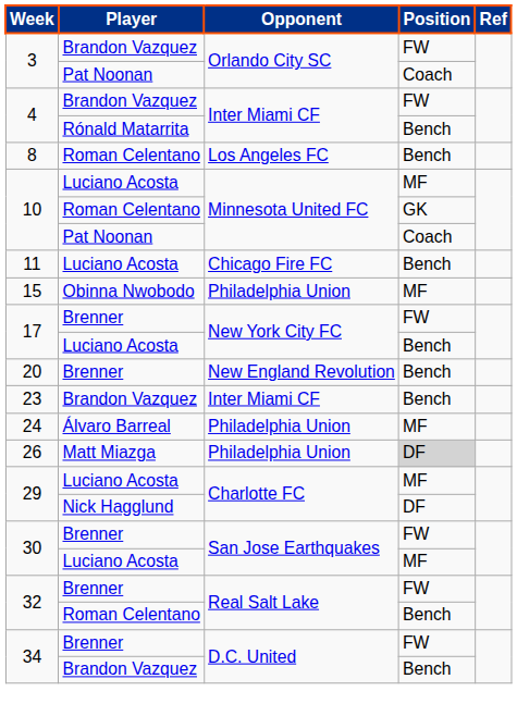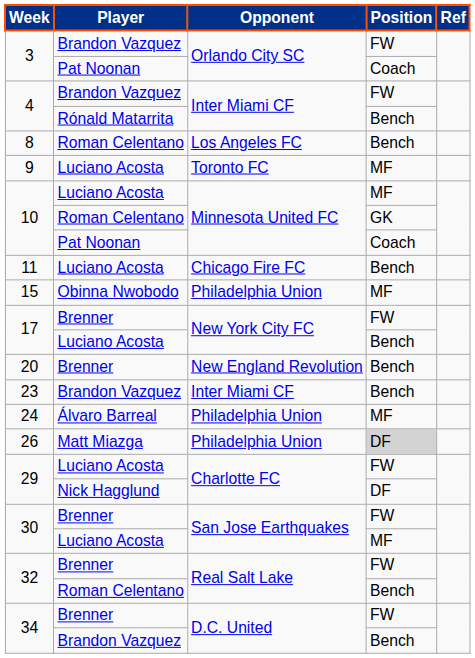 <table class=wikitable>
 <tr>
 <th style="background:#003087; color:#FFFFFF; border:2px solid #FE5000;" scope="col">Week</th>
 <th style="background:#003087; color:#FFFFFF; border:2px solid #FE5000;" scope="col">Player</th>
 <th style="background:#003087; color:#FFFFFF; border:2px solid #FE5000;" scope="col">Opponent</th>
 <th style="background:#003087; color:#FFFFFF; border:2px solid #FE5000;" scope="col">Position</th>
 <th style="background:#003087; color:#FFFFFF; border:2px solid #FE5000;" scope="col">Ref</th>
 </tr>
 <tr>
 <td align=center rowspan="2">3</td>
 <td> <a href='#'>Brandon Vazquez</a></td>
 <td rowspan="2"><a href='#'>Orlando City SC</a></td>
 <td>FW</td>
 <td rowspan="2"></td>
 </tr>
 <tr>
 <td> <a href='#'>Pat Noonan</a></td>
 <td>Coach</td>
 </tr>
 <tr>
 <td align=center rowspan="2">4</td>
 <td> <a href='#'>Brandon Vazquez</a></td>
 <td rowspan="2"><a href='#'>Inter Miami CF</a></td>
 <td>FW</td>
 <td rowspan="2"></td>
 </tr>
 <tr>
 <td> <a href='#'>Rónald Matarrita</a></td>
 <td>Bench</td>
 </tr>
 <tr>
 <td align=center rowspan="1">8</td>
 <td> <a href='#'>Roman Celentano</a></td>
 <td rowspan="1"><a href='#'>Los Angeles FC</a></td>
 <td>Bench</td>
+<td rowspan="1"></td>
+</tr>
+<tr>
+<td align=center rowspan="1">9</td>
+<td> <a href='#'>Luciano Acosta</a></td>
+<td rowspan="1"><a href='#'>Toronto FC</a></td>
+<td>MF</td>
 <td rowspan="1"></td>
 </tr>
 <tr>
 <td align=center rowspan="3">10</td>
 <td> <a href='#'>Luciano Acosta</a></td>
 <td rowspan="3"><a href='#'>Minnesota United FC</a></td>
 <td>MF</td>
 <td rowspan="3"></td>
 </tr>
 <tr>
 <td> <a href='#'>Roman Celentano</a></td>
 <td>GK</td>
 </tr>
 <tr>
 <td> <a href='#'>Pat Noonan</a></td>
 <td>Coach</td>
 </tr>
 <tr>
 <td align=center rowspan="1">11</td>
 <td> <a href='#'>Luciano Acosta</a></td>
 <td rowspan="1"><a href='#'>Chicago Fire FC</a></td>
 <td>Bench</td>
 <td></td>
 </tr>
 <tr>
 <td align=center>15</td>
 <td> <a href='#'>Obinna Nwobodo</a></td>
 <td><a href='#'>Philadelphia Union</a></td>
 <td>MF</td>
 <td></td>
 </tr>
 <tr>
 <td align=center rowspan="2">17</td>
 <td> <a href='#'>Brenner</a></td>
 <td rowspan="2"><a href='#'>New York City FC</a></td>
 <td>FW</td>
 <td rowspan="2"></td>
 </tr>
 <tr>
 <td> <a href='#'>Luciano Acosta</a></td>
 <td>Bench</td>
 </tr>
 <tr>
 <td align=center>20</td>
 <td> <a href='#'>Brenner</a></td>
 <td><a href='#'>New England Revolution</a></td>
 <td>Bench</td>
 <td></td>
 </tr>
 <tr>
 <td align=center>23</td>
 <td> <a href='#'>Brandon Vazquez</a></td>
 <td><a href='#'>Inter Miami CF</a></td>
 <td>Bench</td>
 <td></td>
 </tr>
 <tr>
 <td align=center>24</td>
 <td> <a href='#'>Álvaro Barreal</a></td>
 <td><a href='#'>Philadelphia Union</a></td>
 <td>MF</td>
 <td></td>
 </tr>
 <tr>
 <td align=center>26</td>
 <td> <a href='#'>Matt Miazga</a></td>
 <td><a href='#'>Philadelphia Union</a></td>
 <td style="background: lightgrey;">DF</td>
 <td></td>
 </tr>
 <tr>
 <td align=center rowspan="2">29</td>
 <td> <a href='#'>Luciano Acosta</a></td>
 <td rowspan="2"><a href='#'>Charlotte FC</a></td>
-<td>MF</td>
+<td>FW</td>
 <td rowspan="2"></td>
 </tr>
 <tr>
 <td> <a href='#'>Nick Hagglund</a></td>
 <td>DF</td>
 </tr>
 <tr>
 <td align=center rowspan="2">30</td>
 <td> <a href='#'>Brenner</a></td>
 <td rowspan="2"><a href='#'>San Jose Earthquakes</a></td>
 <td>FW</td>
 <td rowspan="2"></td>
 </tr>
 <tr>
 <td> <a href='#'>Luciano Acosta</a></td>
 <td>MF</td>
 </tr>
 <tr>
 <td align=center rowspan="2">32</td>
 <td> <a href='#'>Brenner</a></td>
 <td rowspan="2"><a href='#'>Real Salt Lake</a></td>
 <td>FW</td>
 <td rowspan="2"></td>
 </tr>
 <tr>
 <td> <a href='#'>Roman Celentano</a></td>
 <td>Bench</td>
 </tr>
 <tr>
 <td align=center rowspan="2">34</td>
 <td> <a href='#'>Brenner</a></td>
 <td rowspan="2"><a href='#'>D.C. United</a></td>
 <td>FW</td>
 <td rowspan="2"></td>
 </tr>
 <tr>
 <td> <a href='#'>Brandon Vazquez</a></td>
 <td>Bench</td>
 </tr>
 </table>
